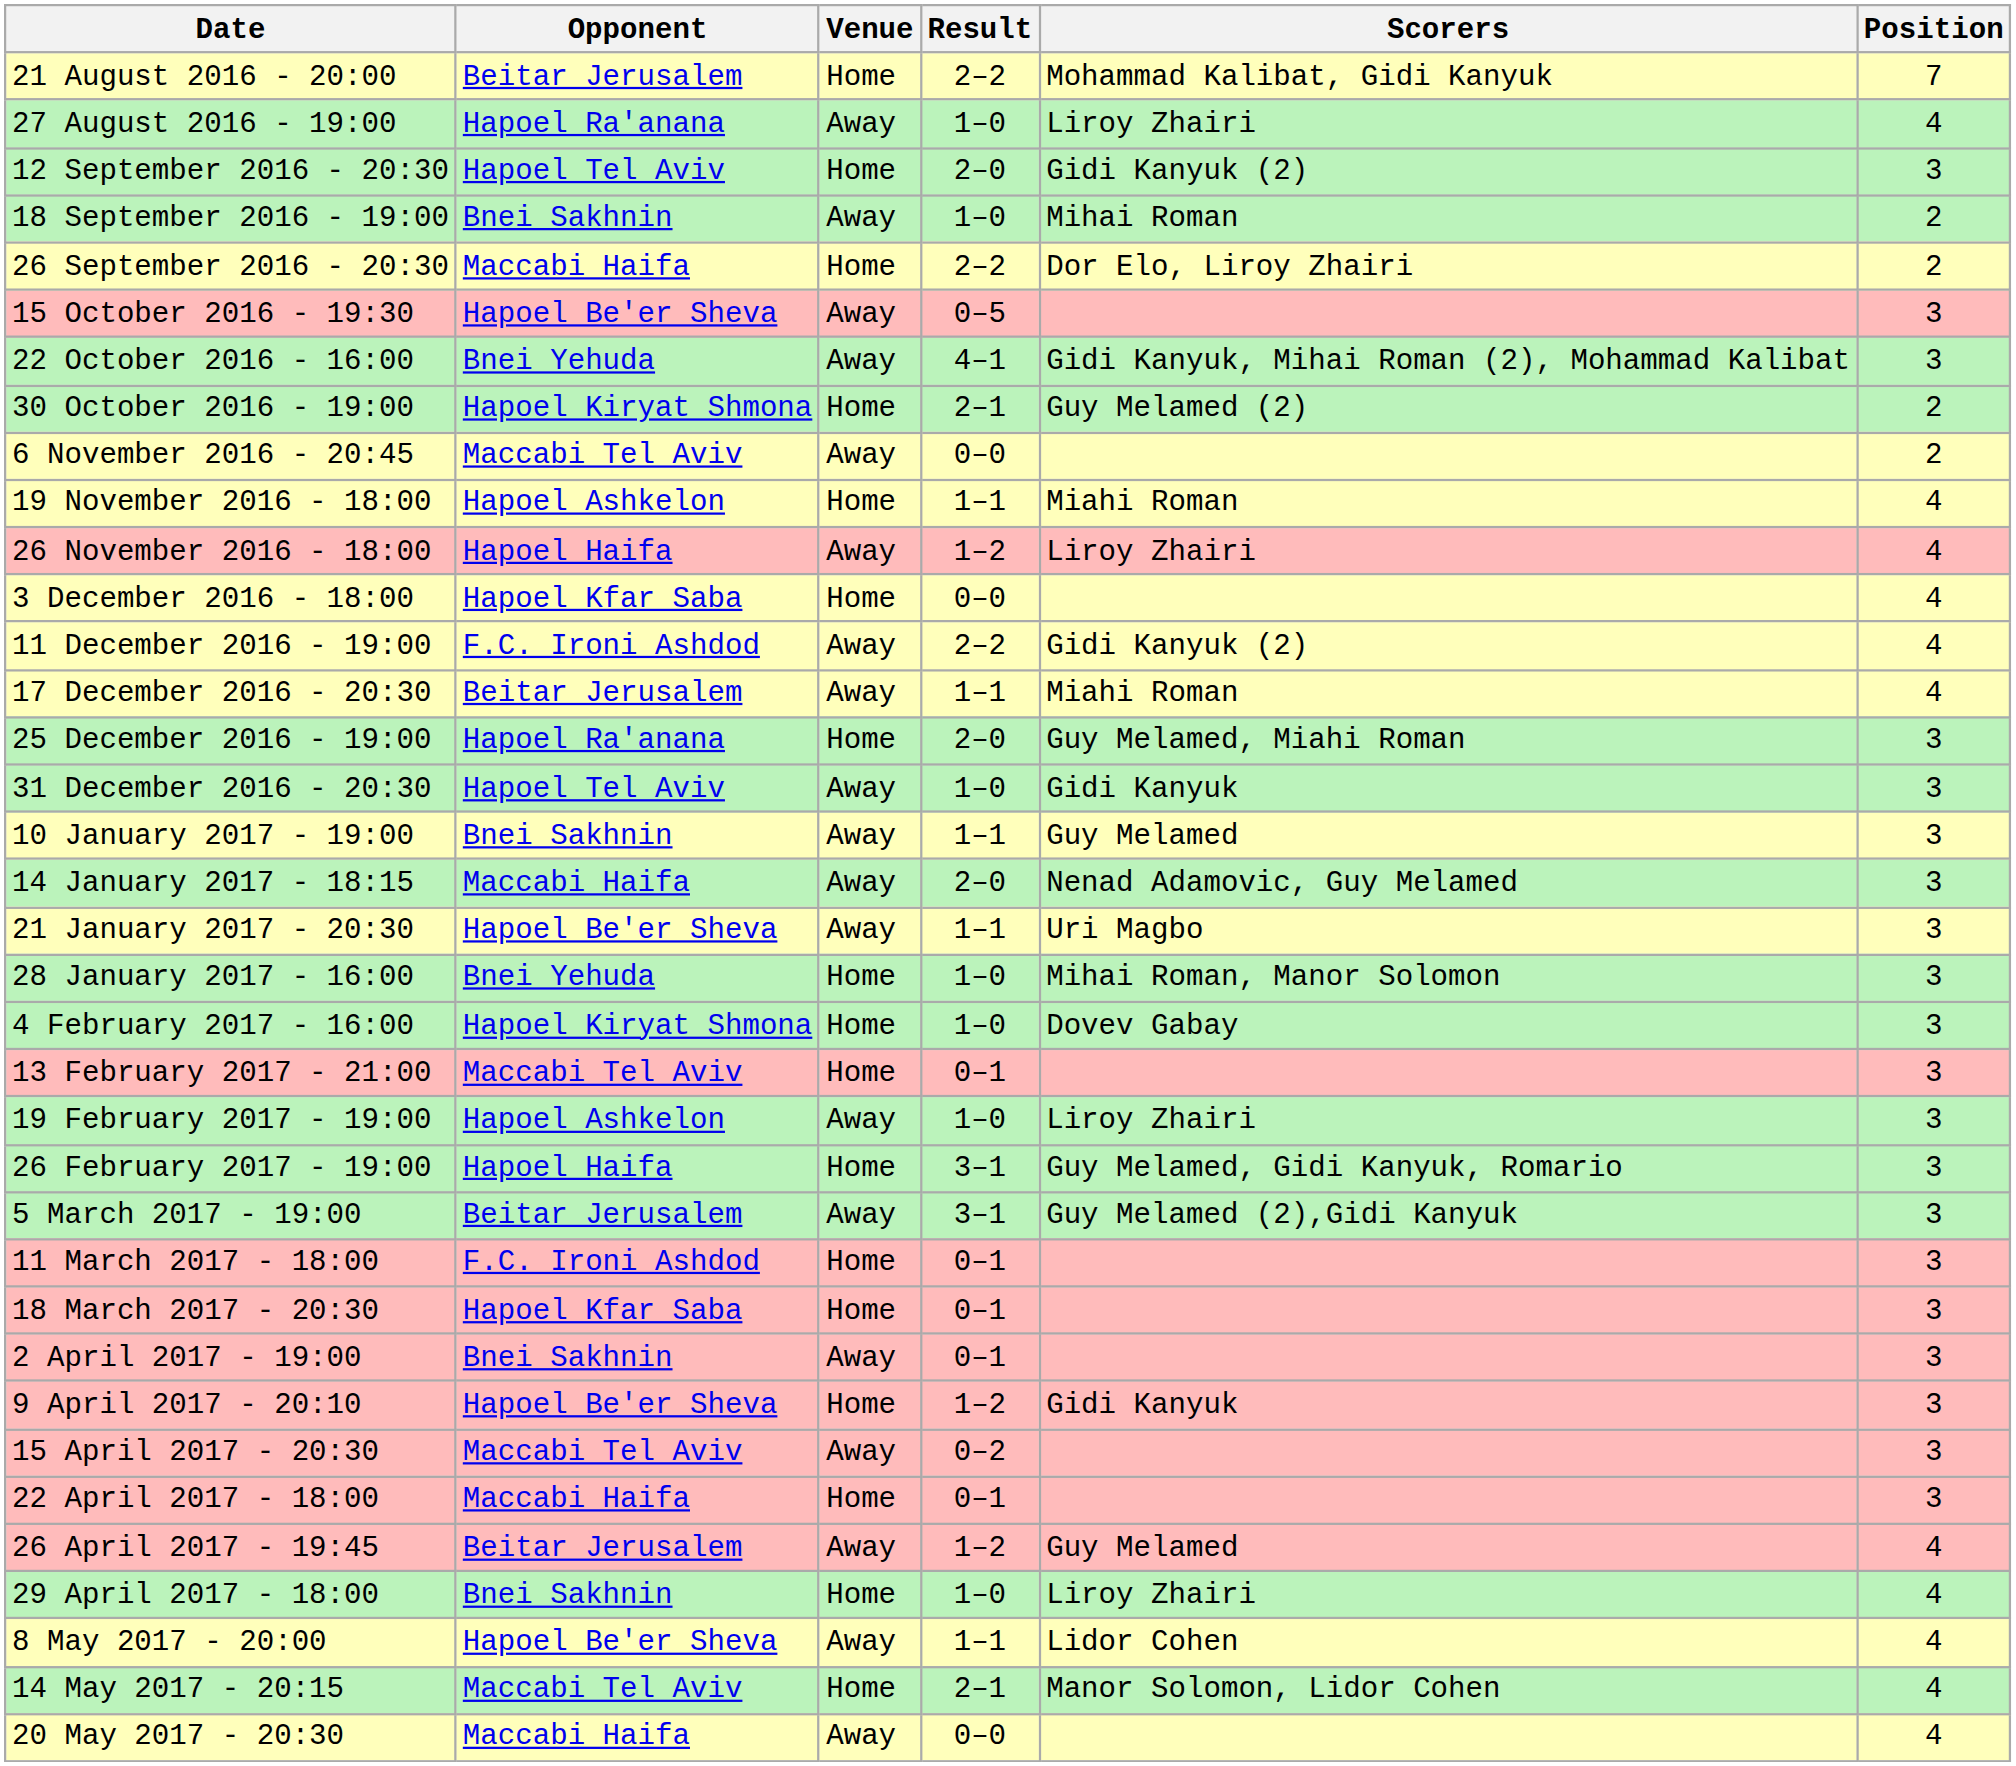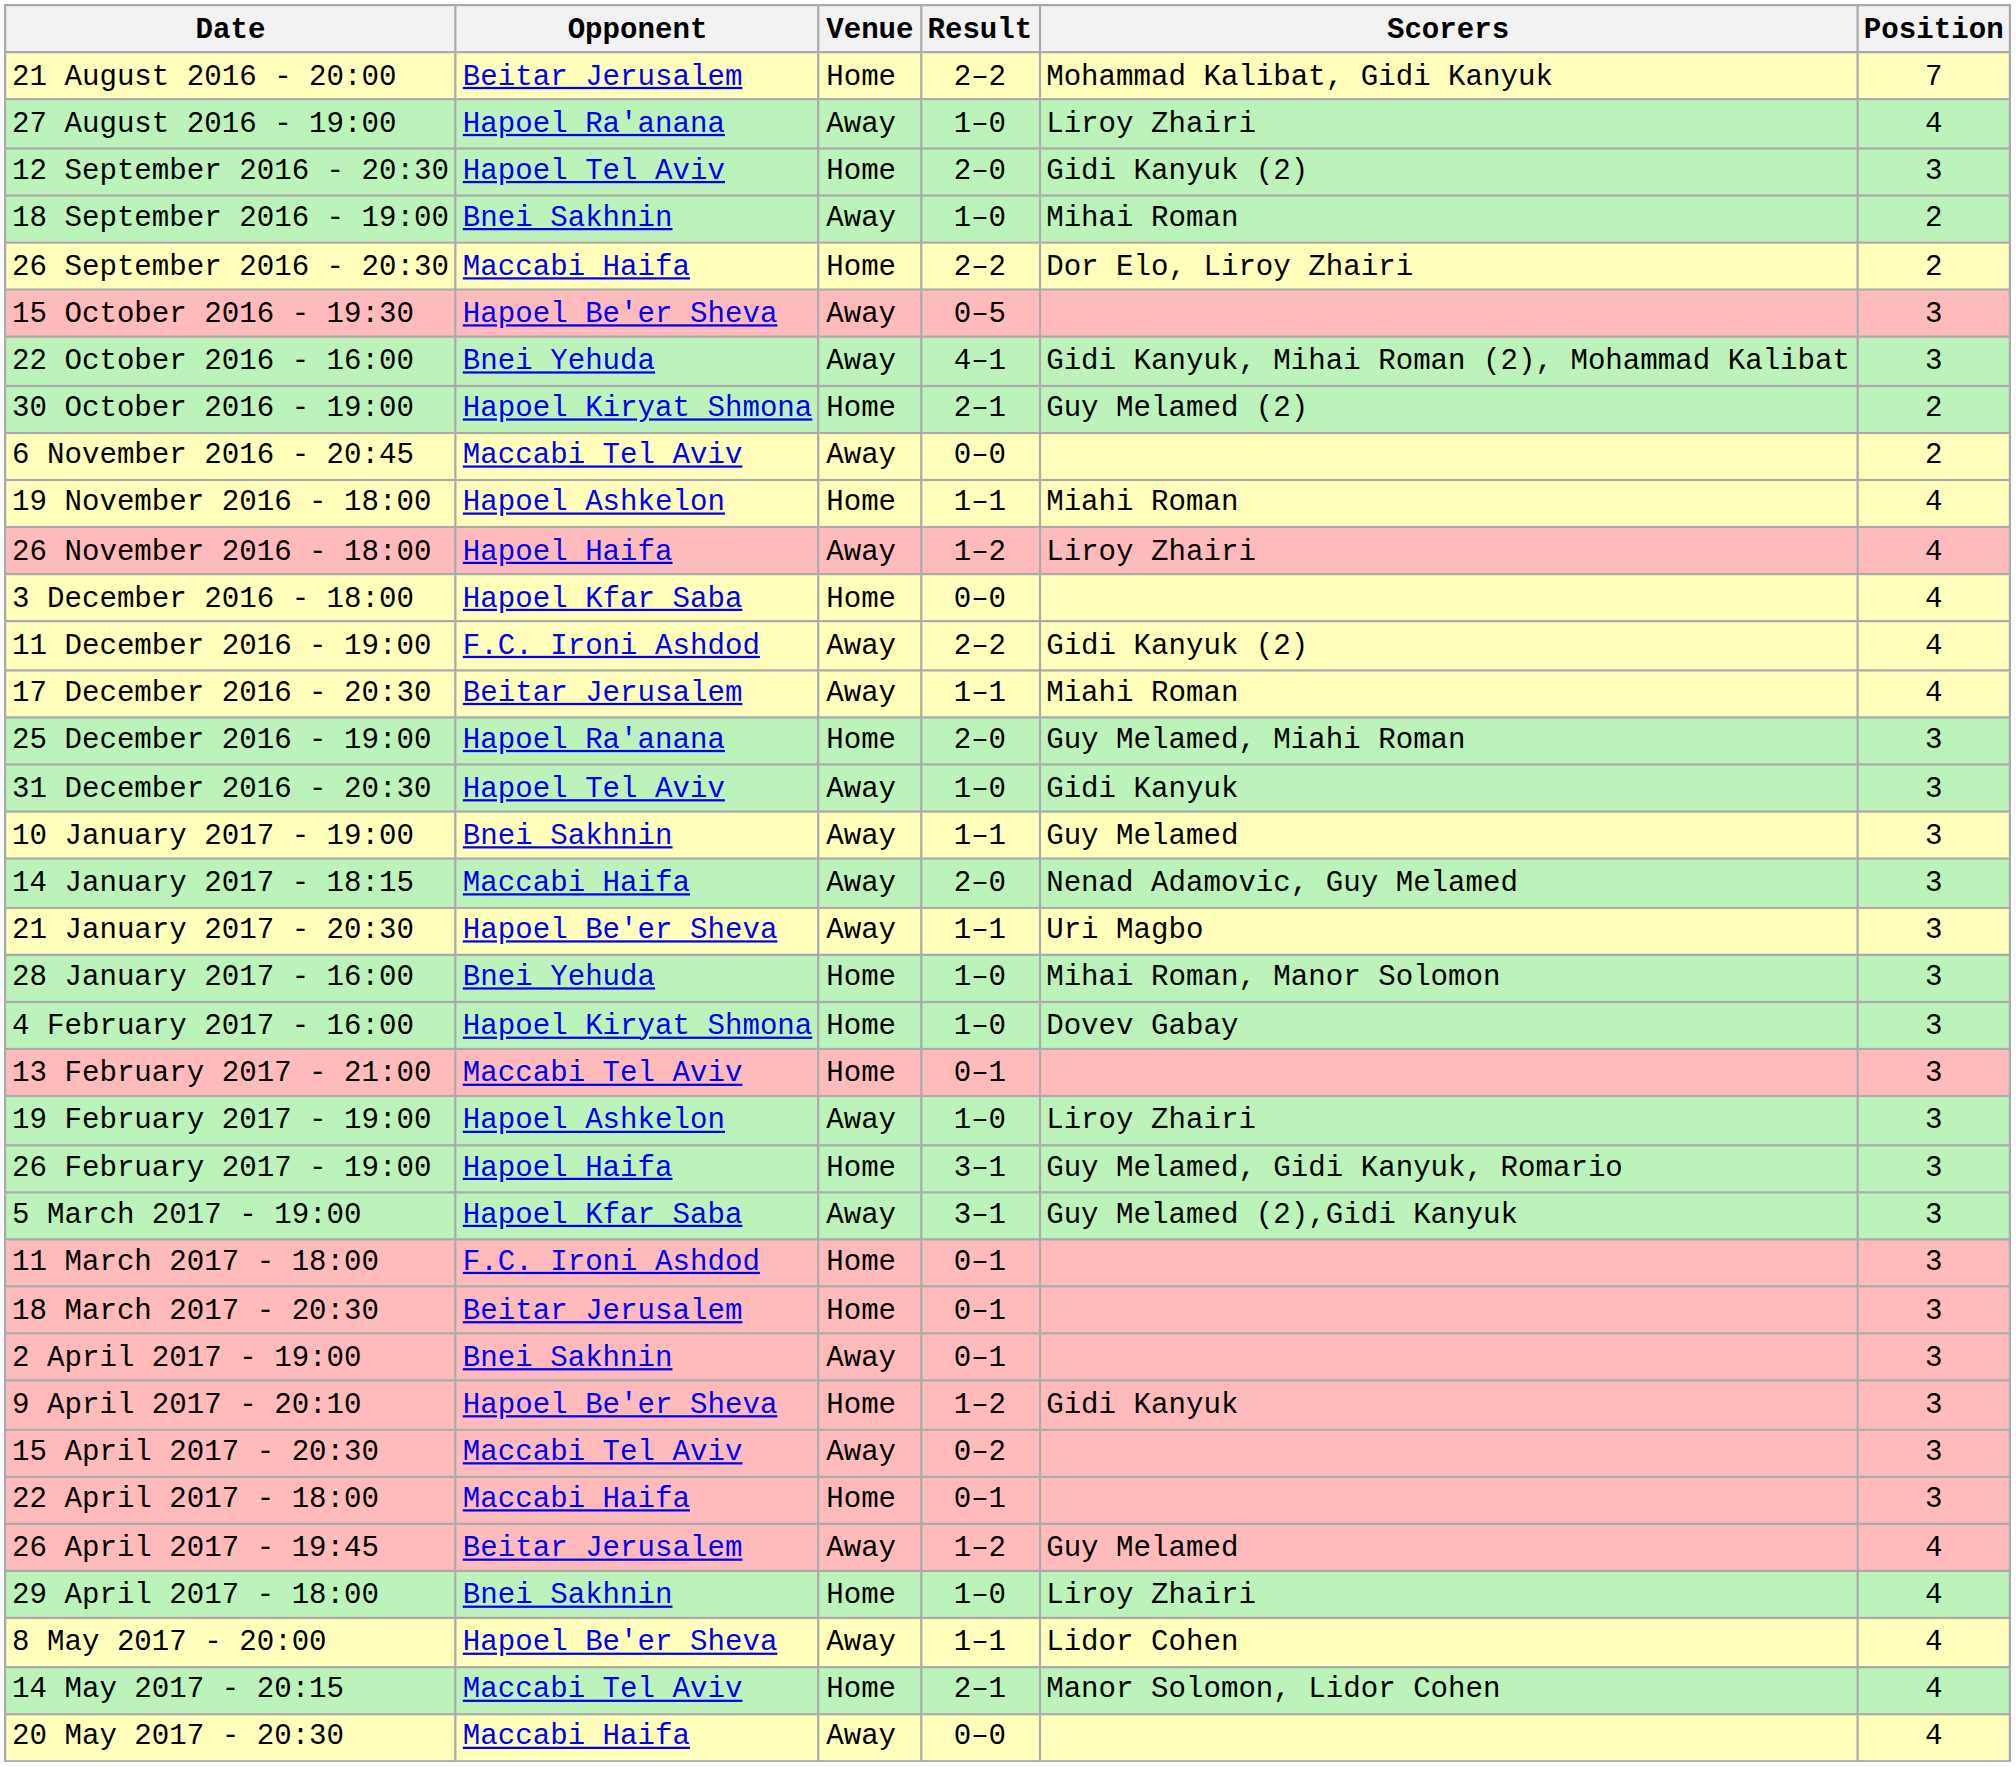 <table class="wikitable">
 <tr>
 <th>Date</th>
 <th>Opponent</th>
 <th>Venue</th>
 <th>Result</th>
 <th>Scorers</th>
 <th>Position</th>
 </tr>
 <tr bgcolor = "#FFFFBB">
 <td>21 August 2016 - 20:00</td>
 <td><a href='#'>Beitar Jerusalem</a></td>
 <td>Home</td>
 <td align=center>2–2</td>
 <td>Mohammad Kalibat, Gidi Kanyuk</td>
 <td align=center>7</td>
 </tr>
 <tr bgcolor = "#BBF3BB">
 <td>27 August 2016 - 19:00</td>
 <td><a href='#'>Hapoel Ra'anana</a></td>
 <td>Away</td>
 <td align=center>1–0</td>
 <td>Liroy Zhairi</td>
 <td align=center>4</td>
 </tr>
 <tr bgcolor = "#BBF3BB">
 <td>12 September 2016 - 20:30</td>
 <td><a href='#'>Hapoel Tel Aviv</a></td>
 <td>Home</td>
 <td align=center>2–0</td>
 <td>Gidi Kanyuk (2)</td>
 <td align=center>3</td>
 </tr>
 <tr bgcolor = "#BBF3BB">
 <td>18 September 2016 - 19:00</td>
 <td><a href='#'>Bnei Sakhnin</a></td>
 <td>Away</td>
 <td align=center>1–0</td>
 <td>Mihai Roman</td>
 <td align=center>2</td>
 </tr>
 <tr bgcolor = "#FFFFBB">
 <td>26 September 2016 - 20:30</td>
 <td><a href='#'>Maccabi Haifa</a></td>
 <td>Home</td>
 <td align=center>2–2</td>
 <td>Dor Elo, Liroy Zhairi</td>
 <td align=center>2</td>
 </tr>
 <tr bgcolor = "#FFBBBB">
 <td>15 October 2016 - 19:30</td>
 <td><a href='#'>Hapoel Be'er Sheva</a></td>
 <td>Away</td>
 <td align=center>0–5</td>
 <td></td>
 <td align=center>3</td>
 </tr>
 <tr bgcolor = "#BBF3BB">
 <td>22 October 2016 - 16:00</td>
 <td><a href='#'>Bnei Yehuda</a></td>
 <td>Away</td>
 <td align=center>4–1</td>
 <td>Gidi Kanyuk, Mihai Roman (2), Mohammad Kalibat</td>
 <td align=center>3</td>
 </tr>
 <tr bgcolor = "#BBF3BB">
 <td>30 October 2016 - 19:00</td>
 <td><a href='#'>Hapoel Kiryat Shmona</a></td>
 <td>Home</td>
 <td align=center>2–1</td>
 <td>Guy Melamed (2)</td>
 <td align=center>2</td>
 </tr>
 <tr bgcolor = "#FFFFBB">
 <td>6 November 2016 - 20:45</td>
 <td><a href='#'>Maccabi Tel Aviv</a></td>
 <td>Away</td>
 <td align=center>0–0</td>
 <td></td>
 <td align=center>2</td>
 </tr>
 <tr bgcolor = "#FFFFBB">
 <td>19 November 2016 - 18:00</td>
 <td><a href='#'>Hapoel Ashkelon</a></td>
 <td>Home</td>
 <td align=center>1–1</td>
 <td>Miahi Roman</td>
 <td align=center>4</td>
 </tr>
 <tr bgcolor = "#FFBBBB">
 <td>26 November 2016 - 18:00</td>
 <td><a href='#'>Hapoel Haifa</a></td>
 <td>Away</td>
 <td align=center>1–2</td>
 <td>Liroy Zhairi</td>
 <td align=center>4</td>
 </tr>
 <tr bgcolor = "#FFFFBB">
 <td>3 December 2016 - 18:00</td>
 <td><a href='#'>Hapoel Kfar Saba</a></td>
 <td>Home</td>
 <td align=center>0–0</td>
 <td></td>
 <td align=center>4</td>
 </tr>
 <tr bgcolor = "#FFFFBB">
 <td>11 December 2016 - 19:00</td>
 <td><a href='#'>F.C. Ironi Ashdod</a></td>
 <td>Away</td>
 <td align=center>2–2</td>
 <td>Gidi Kanyuk (2)</td>
 <td align=center>4</td>
 </tr>
 <tr bgcolor = "#FFFFBB">
 <td>17 December 2016 - 20:30</td>
 <td><a href='#'>Beitar Jerusalem</a></td>
 <td>Away</td>
 <td align=center>1–1</td>
 <td>Miahi Roman</td>
 <td align=center>4</td>
 </tr>
 <tr bgcolor = "#BBF3BB">
 <td>25 December 2016 - 19:00</td>
 <td><a href='#'>Hapoel Ra'anana</a></td>
 <td>Home</td>
 <td align=center>2–0</td>
 <td>Guy Melamed, Miahi Roman</td>
 <td align=center>3</td>
 </tr>
 <tr bgcolor = "#BBF3BB">
 <td>31 December 2016 - 20:30</td>
 <td><a href='#'>Hapoel Tel Aviv</a></td>
 <td>Away</td>
 <td align=center>1–0</td>
 <td>Gidi Kanyuk</td>
 <td align=center>3</td>
 </tr>
 <tr bgcolor = "#FFFFBB">
 <td>10 January 2017 - 19:00</td>
 <td><a href='#'>Bnei Sakhnin</a></td>
 <td>Away</td>
 <td align=center>1–1</td>
 <td>Guy Melamed</td>
 <td align=center>3</td>
 </tr>
 <tr bgcolor = "#BBF3BB">
 <td>14 January 2017 - 18:15</td>
 <td><a href='#'>Maccabi Haifa</a></td>
 <td>Away</td>
 <td align=center>2–0</td>
 <td>Nenad Adamovic, Guy Melamed</td>
 <td align=center>3</td>
 </tr>
 <tr bgcolor = "#FFFFBB">
 <td>21 January 2017 - 20:30</td>
 <td><a href='#'>Hapoel Be'er Sheva</a></td>
 <td>Away</td>
 <td align=center>1–1</td>
 <td>Uri Magbo</td>
 <td align=center>3</td>
 </tr>
 <tr bgcolor = "#BBF3BB">
 <td>28 January 2017 - 16:00</td>
 <td><a href='#'>Bnei Yehuda</a></td>
 <td>Home</td>
 <td align=center>1–0</td>
 <td>Mihai Roman, Manor Solomon</td>
 <td align=center>3</td>
 </tr>
 <tr bgcolor = "#BBF3BB">
 <td>4 February 2017 - 16:00</td>
 <td><a href='#'>Hapoel Kiryat Shmona</a></td>
 <td>Home</td>
 <td align=center>1–0</td>
 <td>Dovev Gabay</td>
 <td align=center>3</td>
 </tr>
 <tr bgcolor = "#FFBBBB">
 <td>13 February 2017 - 21:00</td>
 <td><a href='#'>Maccabi Tel Aviv</a></td>
 <td>Home</td>
 <td align=center>0–1</td>
 <td></td>
 <td align=center>3</td>
 </tr>
 <tr bgcolor = "#BBF3BB">
 <td>19 February 2017 - 19:00</td>
 <td><a href='#'>Hapoel Ashkelon</a></td>
 <td>Away</td>
 <td align=center>1–0</td>
 <td>Liroy Zhairi</td>
 <td align=center>3</td>
 </tr>
 <tr bgcolor = "#BBF3BB">
 <td>26 February 2017 - 19:00</td>
 <td><a href='#'>Hapoel Haifa</a></td>
 <td>Home</td>
 <td align=center>3–1</td>
 <td>Guy Melamed, Gidi Kanyuk, Romario</td>
 <td align=center>3</td>
 </tr>
 <tr bgcolor = "#BBF3BB">
 <td>5 March 2017 - 19:00</td>
-<td><a href='#'>Beitar Jerusalem</a></td>
+<td><a href='#'>Hapoel Kfar Saba</a></td>
 <td>Away</td>
 <td align=center>3–1</td>
 <td>Guy Melamed (2),Gidi Kanyuk</td>
 <td align=center>3</td>
 </tr>
 <tr bgcolor = "#FFBBBB">
 <td>11 March 2017 - 18:00</td>
 <td><a href='#'>F.C. Ironi Ashdod</a></td>
 <td>Home</td>
 <td align=center>0–1</td>
 <td></td>
 <td align=center>3</td>
 </tr>
 <tr bgcolor = "#FFBBBB">
 <td>18 March 2017 - 20:30</td>
-<td><a href='#'>Hapoel Kfar Saba</a></td>
+<td><a href='#'>Beitar Jerusalem</a></td>
 <td>Home</td>
 <td align=center>0–1</td>
 <td></td>
 <td align=center>3</td>
 </tr>
 <tr bgcolor = "#FFBBBB">
 <td>2 April 2017 - 19:00</td>
 <td><a href='#'>Bnei Sakhnin</a></td>
 <td>Away</td>
 <td align=center>0–1</td>
 <td></td>
 <td align=center>3</td>
 </tr>
 <tr bgcolor = "#FFBBBB">
 <td>9 April 2017 - 20:10</td>
 <td><a href='#'>Hapoel Be'er Sheva</a></td>
 <td>Home</td>
 <td align=center>1–2</td>
 <td>Gidi Kanyuk</td>
 <td align=center>3</td>
 </tr>
 <tr bgcolor = "#FFBBBB">
 <td>15 April 2017 - 20:30</td>
 <td><a href='#'>Maccabi Tel Aviv</a></td>
 <td>Away</td>
 <td align=center>0–2</td>
 <td></td>
 <td align=center>3</td>
 </tr>
 <tr bgcolor = "#FFBBBB">
 <td>22 April 2017 - 18:00</td>
 <td><a href='#'>Maccabi Haifa</a></td>
 <td>Home</td>
 <td align=center>0–1</td>
 <td></td>
 <td align=center>3</td>
 </tr>
 <tr bgcolor = "#FFBBBB">
 <td>26 April 2017 - 19:45</td>
 <td><a href='#'>Beitar Jerusalem</a></td>
 <td>Away</td>
 <td align=center>1–2</td>
 <td>Guy Melamed</td>
 <td align=center>4</td>
 </tr>
 <tr bgcolor = "#BBF3BB">
 <td>29 April 2017 - 18:00</td>
 <td><a href='#'>Bnei Sakhnin</a></td>
 <td>Home</td>
 <td align=center>1–0</td>
 <td>Liroy Zhairi</td>
 <td align=center>4</td>
 </tr>
 <tr bgcolor = "#FFFFBB">
 <td>8 May 2017 - 20:00</td>
 <td><a href='#'>Hapoel Be'er Sheva</a></td>
 <td>Away</td>
 <td align=center>1–1</td>
 <td>Lidor Cohen</td>
 <td align=center>4</td>
 </tr>
 <tr bgcolor = "#BBF3BB">
 <td>14 May 2017 - 20:15</td>
 <td><a href='#'>Maccabi Tel Aviv</a></td>
 <td>Home</td>
 <td align=center>2–1</td>
 <td>Manor Solomon, Lidor Cohen</td>
 <td align=center>4</td>
 </tr>
 <tr bgcolor = "#FFFFBB">
 <td>20 May 2017 - 20:30</td>
 <td><a href='#'>Maccabi Haifa</a></td>
 <td>Away</td>
 <td align=center>0–0</td>
 <td></td>
 <td align=center>4</td>
 </tr>
 </table>
